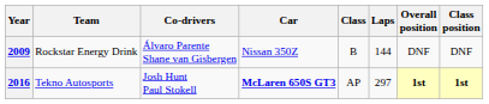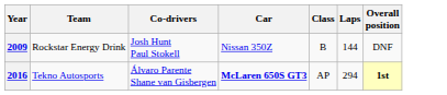 <table class="wikitable" style="font-size:90%">
 <tr>
 <th>Year</th>
 <th>Team</th>
 <th>Co-drivers</th>
 <th>Car</th>
 <th>Class</th>
 <th>Laps</th>
 <th>Overall<br>position</th>
-<th>Class<br>position</th>
 </tr>
 <tr align="center">
 <th><a href='#'>2009</a></th>
 <td align="left"> Rockstar Energy Drink</td>
-<td align="left"> <a href='#'>Álvaro Parente</a><br> <a href='#'>Shane van Gisbergen</a></td>
+<td align="left"> <a href='#'>Josh Hunt</a><br> <a href='#'>Paul Stokell</a></td>
 <td align="left"><a href='#'>Nissan 350Z</a></td>
 <td>B</td>
 <td>144</td>
-<td>DNF</td>
 <td>DNF</td>
 </tr>
 <tr align="center">
 <th><a href='#'>2016</a></th>
 <td align="left"> <a href='#'>Tekno Autosports</a></td>
-<td align="left"> <a href='#'>Josh Hunt</a><br> <a href='#'>Paul Stokell</a></td>
+<td align="left"> <a href='#'>Álvaro Parente</a><br> <a href='#'>Shane van Gisbergen</a></td>
 <td align="left"><strong><a href='#'>McLaren 650S GT3</a></strong></td>
 <td>AP</td>
-<td>297</td>
-<td style="background:#ffffbf;"><strong>1st</strong></td>
+<td>294</td>
 <td style="background:#ffffbf;"><strong>1st</strong></td>
 </tr>
 </table>
